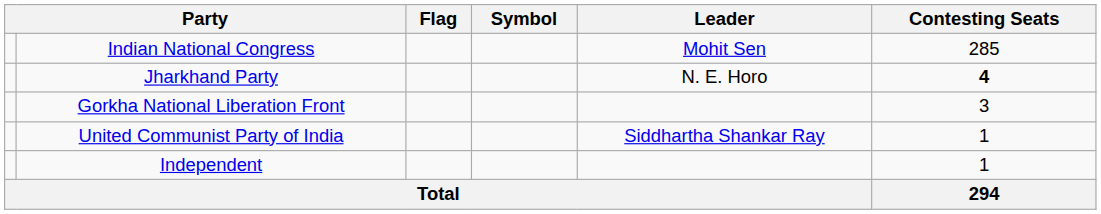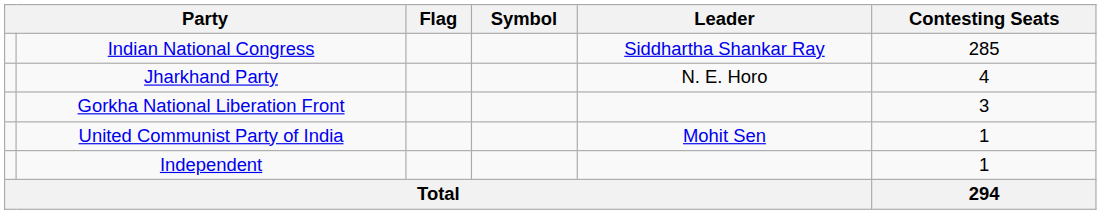 <table class="wikitable" width="60%" style="text-align:center">
 <tr>
 <th colspan="2">Party</th>
 <th>Flag</th>
 <th>Symbol</th>
 <th>Leader</th>
 <th>Contesting Seats</th>
 </tr>
 <tr>
 <td></td>
 <td><a href='#'>Indian National Congress</a></td>
 <td></td>
 <td></td>
-<td><a href='#'>Mohit Sen</a></td>
+<td><a href='#'>Siddhartha Shankar Ray</a></td>
 <td>285</td>
 </tr>
 <tr>
 <td></td>
 <td><a href='#'>Jharkhand Party</a></td>
 <td></td>
 <td></td>
 <td>N. E. Horo</td>
-<td><strong>4</strong></td>
+<td>4</td>
 </tr>
 <tr>
 <td></td>
 <td><a href='#'>Gorkha National Liberation Front</a></td>
 <td></td>
 <td></td>
 <td></td>
 <td>3</td>
 </tr>
 <tr>
 <td></td>
 <td><a href='#'>United Communist Party of India</a></td>
 <td></td>
 <td></td>
-<td><a href='#'>Siddhartha Shankar Ray</a></td>
+<td><a href='#'>Mohit Sen</a></td>
 <td>1</td>
 </tr>
 <tr>
 <td></td>
 <td><a href='#'>Independent</a></td>
 <td></td>
 <td></td>
 <td></td>
 <td>1</td>
 </tr>
 <tr>
 <th colspan=5>Total</th>
 <th>294</th>
 </tr>
 </table>
